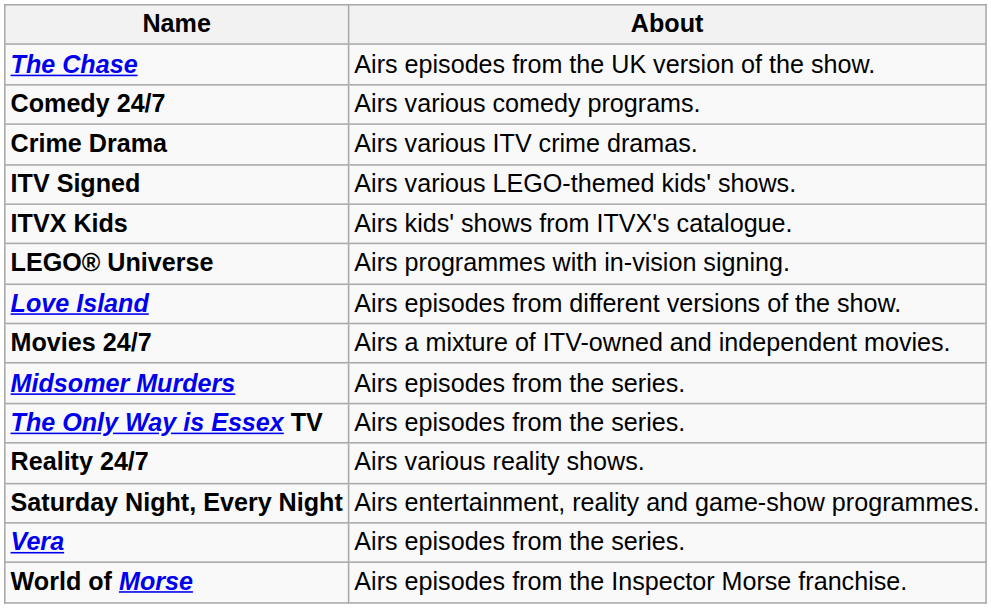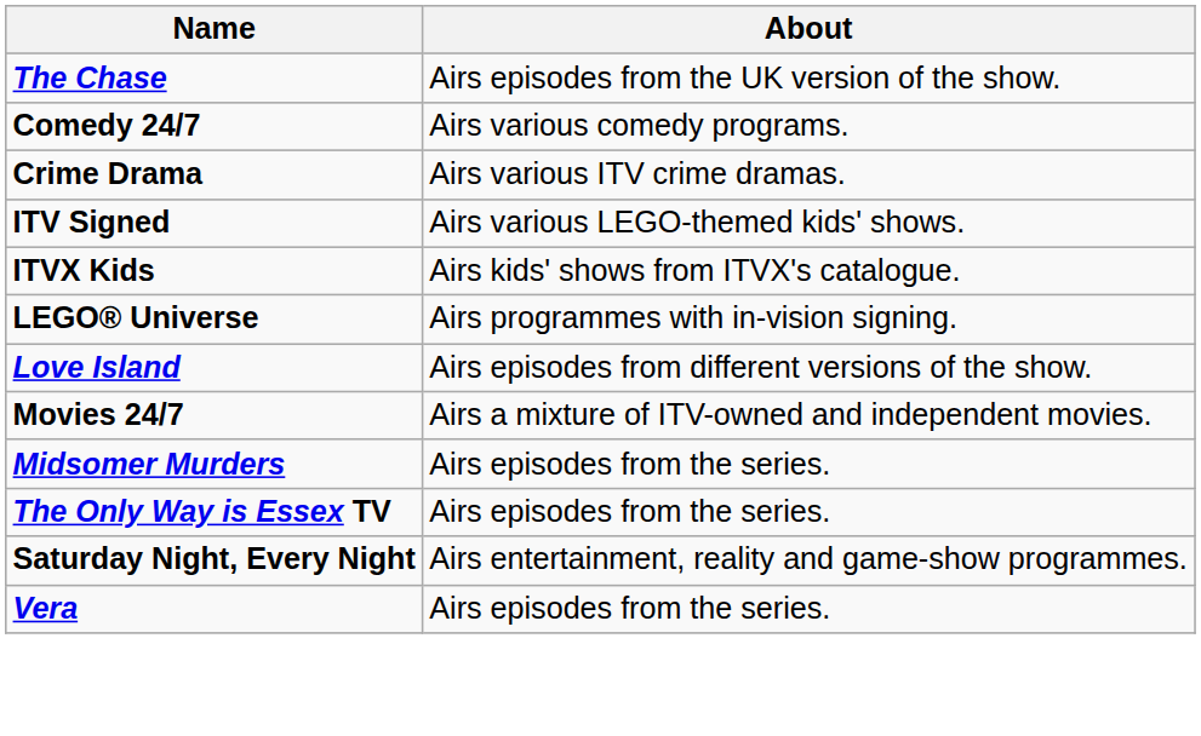 <table class="wikitable sortable">
 <tr>
 <th>Name</th>
 <th>About</th>
 </tr>
 <tr>
 <td><strong><em><a href='#'>The Chase</a></em></strong></td>
 <td>Airs episodes from the UK version of the show.</td>
 </tr>
 <tr>
 <td><strong>Comedy 24/7</strong></td>
 <td>Airs various comedy programs.</td>
 </tr>
 <tr>
 <td><strong>Crime Drama</strong></td>
 <td>Airs various ITV crime dramas.</td>
 </tr>
 <tr>
 <td><strong>ITV Signed</strong></td>
 <td>Airs various LEGO-themed kids' shows.</td>
 </tr>
 <tr>
 <td><strong>ITVX Kids</strong></td>
 <td>Airs kids' shows from ITVX's catalogue.</td>
 </tr>
 <tr>
 <td><strong>LEGO® Universe</strong></td>
 <td>Airs programmes with in-vision signing.</td>
 </tr>
 <tr>
 <td><strong><em><a href='#'>Love Island</a></em></strong></td>
 <td>Airs episodes from different versions of the show.</td>
 </tr>
 <tr>
 <td><strong>Movies 24/7</strong></td>
 <td>Airs a mixture of ITV-owned and independent movies.</td>
 </tr>
 <tr>
 <td><strong><em><a href='#'>Midsomer Murders</a></em></strong></td>
 <td>Airs episodes from the series.</td>
 </tr>
 <tr>
 <td><strong><em><a href='#'>The Only Way is Essex</a></em></strong> <strong>TV</strong></td>
 <td>Airs episodes from the series.</td>
 </tr>
 <tr>
-<td><strong>Reality 24/7</strong></td>
-<td>Airs various reality shows.</td>
-</tr>
-<tr>
 <td><strong>Saturday Night, Every Night</strong></td>
 <td>Airs entertainment, reality and game-show programmes.</td>
 </tr>
 <tr>
 <td><strong><em><a href='#'>Vera</a></em></strong></td>
 <td>Airs episodes from the series.</td>
 </tr>
-<tr>
-<td><strong>World of <a href='#'><em>Morse</em></a></strong></td>
-<td>Airs episodes from the Inspector Morse franchise.</td>
-</tr>
 </table>
